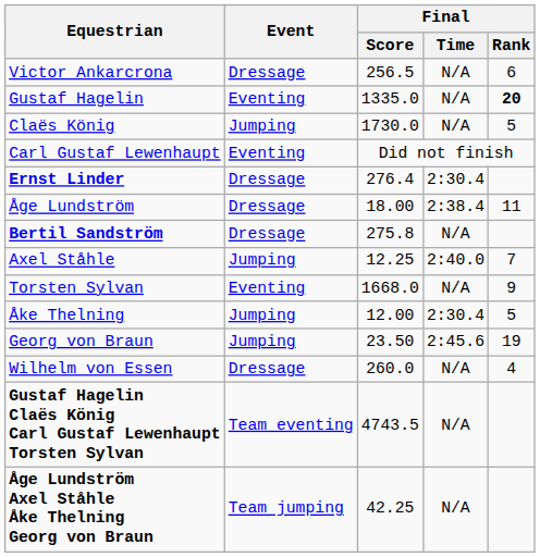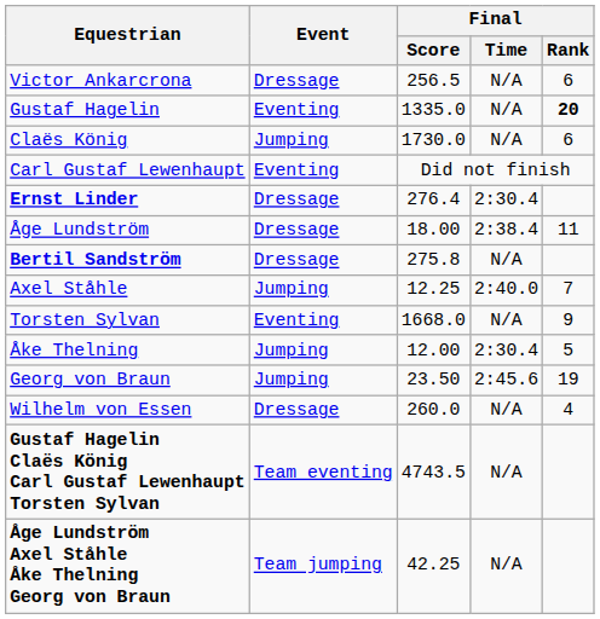 <table class=wikitable style="font-size:90%">
 <tr>
 <th rowspan=2>Equestrian</th>
 <th rowspan=2>Event</th>
 <th colspan=3>Final</th>
 </tr>
 <tr>
 <th>Score</th>
 <th>Time</th>
 <th>Rank</th>
 </tr>
 <tr>
 <td><a href='#'>Victor Ankarcrona</a></td>
 <td><a href='#'>Dressage</a></td>
 <td align=center>256.5</td>
 <td align=center>N/A</td>
 <td align=center>6</td>
 </tr>
 <tr>
 <td><a href='#'>Gustaf Hagelin</a></td>
 <td><a href='#'>Eventing</a></td>
 <td align=center>1335.0</td>
 <td align=center>N/A</td>
 <td align=center><strong>20</strong></td>
 </tr>
 <tr>
 <td><a href='#'>Claës König</a></td>
 <td><a href='#'>Jumping</a></td>
 <td align=center>1730.0</td>
 <td align=center>N/A</td>
-<td align=center>5</td>
+<td align=center>6</td>
 </tr>
 <tr>
 <td><a href='#'>Carl Gustaf Lewenhaupt</a></td>
 <td><a href='#'>Eventing</a></td>
 <td align=center colspan=3>Did not finish</td>
 </tr>
 <tr>
 <td><strong><a href='#'>Ernst Linder</a></strong></td>
 <td><a href='#'>Dressage</a></td>
 <td align=center>276.4</td>
 <td align=center>2:30.4</td>
 <td align=center></td>
 </tr>
 <tr>
 <td><a href='#'>Åge Lundström</a></td>
 <td><a href='#'>Dressage</a></td>
 <td align=center>18.00</td>
 <td align=center>2:38.4</td>
 <td align=center>11</td>
 </tr>
 <tr>
 <td><strong><a href='#'>Bertil Sandström</a></strong></td>
 <td><a href='#'>Dressage</a></td>
 <td align=center>275.8</td>
 <td align=center>N/A</td>
 <td align=center></td>
 </tr>
 <tr>
 <td><a href='#'>Axel Ståhle</a></td>
 <td><a href='#'>Jumping</a></td>
 <td align=center>12.25</td>
 <td align=center>2:40.0</td>
 <td align=center>7</td>
 </tr>
 <tr>
 <td><a href='#'>Torsten Sylvan</a></td>
 <td><a href='#'>Eventing</a></td>
 <td align=center>1668.0</td>
 <td align=center>N/A</td>
 <td align=center>9</td>
 </tr>
 <tr>
 <td><a href='#'>Åke Thelning</a></td>
 <td><a href='#'>Jumping</a></td>
 <td align=center>12.00</td>
 <td align=center>2:30.4</td>
 <td align=center>5</td>
 </tr>
 <tr>
 <td><a href='#'>Georg von Braun</a></td>
 <td><a href='#'>Jumping</a></td>
 <td align=center>23.50</td>
 <td align=center>2:45.6</td>
 <td align=center>19</td>
 </tr>
 <tr>
 <td><a href='#'>Wilhelm von Essen</a></td>
 <td><a href='#'>Dressage</a></td>
 <td align=center>260.0</td>
 <td align=center>N/A</td>
 <td align=center>4</td>
 </tr>
 <tr>
 <td><strong>Gustaf Hagelin <br> Claës König <br> Carl Gustaf Lewenhaupt <br> Torsten Sylvan</strong></td>
 <td><a href='#'>Team eventing</a></td>
 <td align=center>4743.5</td>
 <td align=center>N/A</td>
 <td align=center></td>
 </tr>
 <tr>
 <td><strong>Åge Lundström <br> Axel Ståhle <br> Åke Thelning <br> Georg von Braun</strong></td>
 <td><a href='#'>Team jumping</a></td>
 <td align=center>42.25</td>
 <td align=center>N/A</td>
 <td align=center></td>
 </tr>
 </table>
